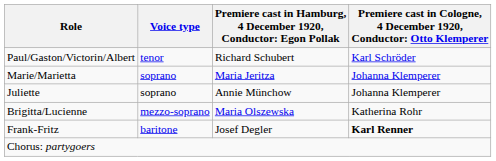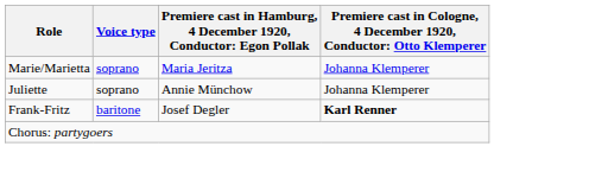 <table class="wikitable">
 <tr>
 <th>Role</th>
 <th><a href='#'>Voice type</a></th>
 <th>Premiere cast in Hamburg,<br>4 December 1920,<br>Conductor: Egon Pollak</th>
 <th>Premiere cast in Cologne,<br>4 December 1920,<br>Conductor: <a href='#'>Otto Klemperer</a></th>
-</tr>
-<tr>
-<td>Paul/Gaston/Victorin/Albert</td>
-<td><a href='#'>tenor</a></td>
-<td>Richard Schubert</td>
-<td><a href='#'>Karl Schröder</a></td>
 </tr>
 <tr>
 <td>Marie/Marietta</td>
 <td><a href='#'>soprano</a></td>
 <td><a href='#'>Maria Jeritza</a></td>
 <td><a href='#'>Johanna Klemperer</a></td>
 </tr>
 <tr>
 <td>Juliette</td>
 <td>soprano</td>
 <td>Annie Münchow</td>
 <td>Johanna Klemperer</td>
 </tr>
 <tr>
-<td>Brigitta/Lucienne</td>
-<td><a href='#'>mezzo-soprano</a></td>
-<td><a href='#'>Maria Olszewska</a></td>
-<td>Katherina Rohr</td>
-</tr>
-<tr>
 <td>Frank-Fritz</td>
 <td><a href='#'>baritone</a></td>
 <td>Josef Degler</td>
 <td><strong>Karl Renner</strong></td>
 </tr>
 <tr>
 <td colspan="4">Chorus: <em>partygoers</em></td>
 </tr>
 </table>
